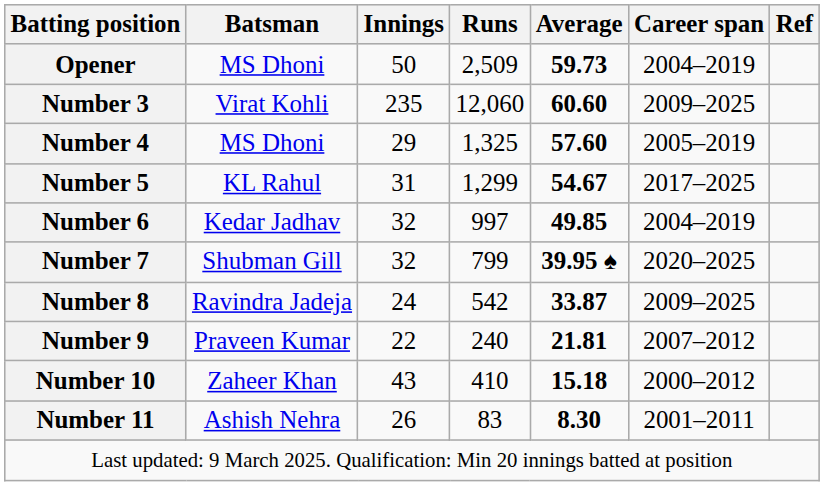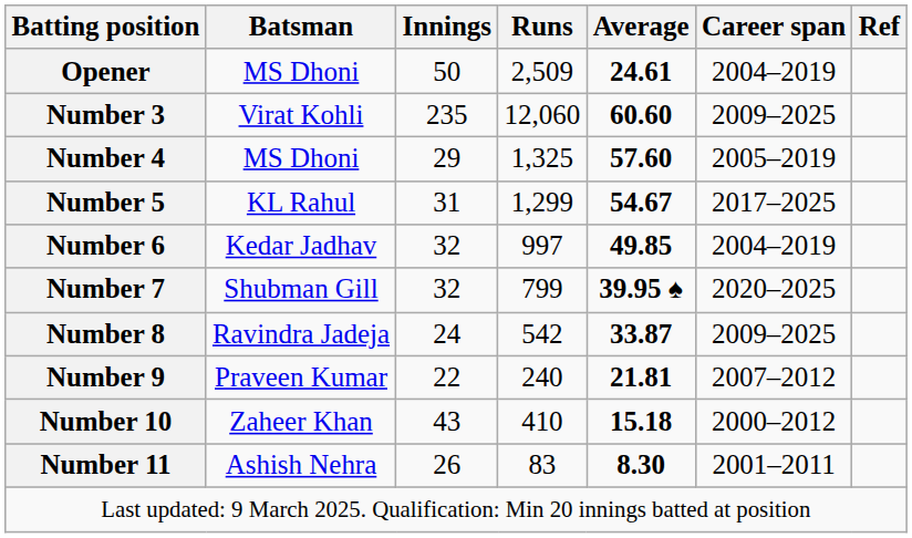 <table class="wikitable sortable" style="text-align:center;">
 <tr>
 <th scope="col">Batting position</th>
 <th scope="col">Batsman</th>
 <th scope="col">Innings</th>
 <th scope="col">Runs</th>
 <th scope="col">Average</th>
 <th scope="col">Career span</th>
 <th scope="col">Ref</th>
 </tr>
 <tr>
 <th scope="row">Opener</th>
 <td><a href='#'>MS Dhoni</a></td>
 <td>50</td>
 <td>2,509</td>
-<td><strong>59.73</strong></td>
+<td><strong>24.61</strong></td>
 <td>2004–2019</td>
 <td></td>
 </tr>
 <tr>
 <th scope="row">Number 3</th>
 <td><a href='#'>Virat Kohli</a></td>
 <td>235</td>
 <td>12,060</td>
 <td><strong>60.60</strong></td>
 <td>2009–2025</td>
 <td></td>
 </tr>
 <tr>
 <th scope="row">Number 4</th>
 <td><a href='#'>MS Dhoni</a></td>
 <td>29</td>
 <td>1,325</td>
 <td><strong>57.60</strong></td>
 <td>2005–2019</td>
 <td></td>
 </tr>
 <tr>
 <th scope="row">Number 5</th>
 <td><a href='#'>KL Rahul</a></td>
 <td>31</td>
 <td>1,299</td>
 <td><strong>54.67</strong></td>
 <td>2017–2025</td>
 <td></td>
 </tr>
 <tr>
 <th scope="row">Number 6</th>
 <td><a href='#'>Kedar Jadhav</a></td>
 <td>32</td>
 <td>997</td>
 <td><strong>49.85</strong></td>
 <td>2004–2019</td>
 <td></td>
 </tr>
 <tr>
 <th scope="row">Number 7</th>
 <td><a href='#'>Shubman Gill</a></td>
 <td>32</td>
 <td>799</td>
 <td><strong>39.95</strong> ♠</td>
 <td>2020–2025</td>
 <td></td>
 </tr>
 <tr>
 <th scope="row">Number 8</th>
 <td><a href='#'>Ravindra Jadeja</a></td>
 <td>24</td>
 <td>542</td>
 <td><strong>33.87</strong></td>
 <td>2009–2025</td>
 <td></td>
 </tr>
 <tr>
 <th scope="row">Number 9</th>
 <td><a href='#'>Praveen Kumar</a></td>
 <td>22</td>
 <td>240</td>
 <td><strong>21.81</strong></td>
 <td>2007–2012</td>
 <td></td>
 </tr>
 <tr>
 <th scope="row">Number 10</th>
 <td><a href='#'>Zaheer Khan</a></td>
 <td>43</td>
 <td>410</td>
 <td><strong>15.18</strong></td>
 <td>2000–2012</td>
 <td></td>
 </tr>
 <tr>
 <th scope="row">Number 11</th>
 <td><a href='#'>Ashish Nehra</a></td>
 <td>26</td>
 <td>83</td>
 <td><strong>8.30</strong></td>
 <td>2001–2011</td>
 <td></td>
 </tr>
 <tr>
 <td colspan=7><small>Last updated: 9 March 2025. Qualification: Min 20 innings batted at position</small></td>
 </tr>
 </table>
